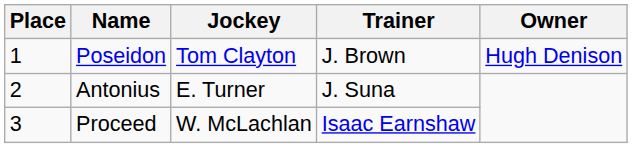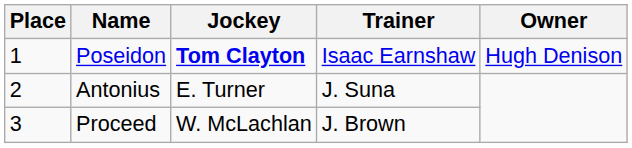 <table class="wikitable">
 <tr>
 <th>Place</th>
 <th>Name</th>
 <th>Jockey</th>
 <th>Trainer</th>
 <th>Owner</th>
 </tr>
 <tr>
 <td>1</td>
 <td><a href='#'>Poseidon</a></td>
-<td><a href='#'>Tom Clayton</a></td>
-<td>J. Brown</td>
+<td><strong><a href='#'>Tom Clayton</a></strong></td>
+<td><a href='#'>Isaac Earnshaw</a></td>
 <td><a href='#'>Hugh Denison</a></td>
 </tr>
 <tr>
 <td>2</td>
 <td>Antonius</td>
 <td>E. Turner</td>
 <td>J. Suna</td>
 </tr>
 <tr>
 <td>3</td>
 <td>Proceed</td>
 <td>W. McLachlan</td>
-<td><a href='#'>Isaac Earnshaw</a></td>
+<td>J. Brown</td>
 </tr>
 </table>
